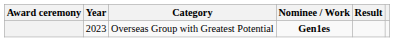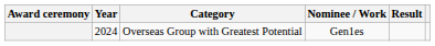 <table class="wikitable plainrowheaders" style="text-align:center">
 <tr>
 <th scope="col">Award ceremony</th>
 <th scope="col">Year</th>
 <th scope="col">Category </th>
 <th scope="col">Nominee / Work</th>
 <th scope="col">Result</th>
 <th scope="col" class="unsortable"></th>
 </tr>
 <tr>
 <th scope="row" rowspan="4"></th>
-<td>2023</td>
+<td>2024</td>
 <td style="text-align:left">Overseas Group with Greatest Potential</td>
-<td><strong>Gen1es</strong></td>
+<td>Gen1es</td>
 <td></td>
 <td></td>
 </tr>
 </table>
